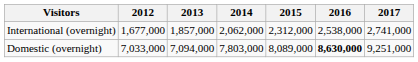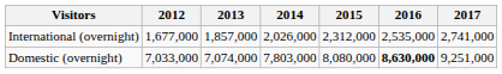 <table class="wikitable">
 <tr>
 <th>Visitors</th>
 <th>2012</th>
 <th>2013</th>
 <th>2014</th>
 <th>2015</th>
 <th>2016</th>
 <th>2017</th>
 </tr>
 <tr>
 <td>International (overnight)</td>
 <td>1,677,000</td>
 <td>1,857,000</td>
-<td>2,062,000</td>
+<td>2,026,000</td>
 <td>2,312,000</td>
-<td>2,538,000</td>
+<td>2,535,000</td>
 <td>2,741,000</td>
 </tr>
 <tr>
 <td>Domestic (overnight)</td>
 <td>7,033,000</td>
-<td>7,094,000</td>
+<td>7,074,000</td>
 <td>7,803,000</td>
-<td>8,089,000</td>
+<td>8,080,000</td>
 <td><strong>8,630,000</strong></td>
 <td>9,251,000</td>
 </tr>
 </table>
